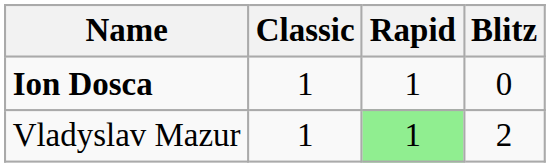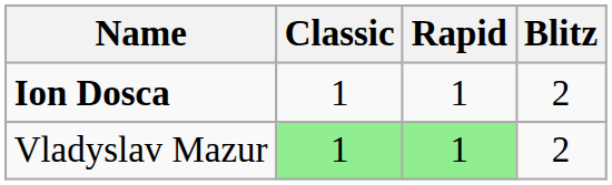 <table class="wikitable">
 <tr>
 <th>Name</th>
 <th>Classic</th>
 <th>Rapid</th>
 <th>Blitz</th>
 </tr>
 <tr align="center">
 <td align="left"><strong> Ion Dosca</strong></td>
 <td>1</td>
 <td>1</td>
-<td>0</td>
+<td>2</td>
 </tr>
 <tr align="center">
 <td align="left"> Vladyslav Mazur</td>
-<td>1</td>
+<td style="background: lightgreen;">1</td>
 <td style="background: lightgreen;">1</td>
 <td>2</td>
 </tr>
 </table>
